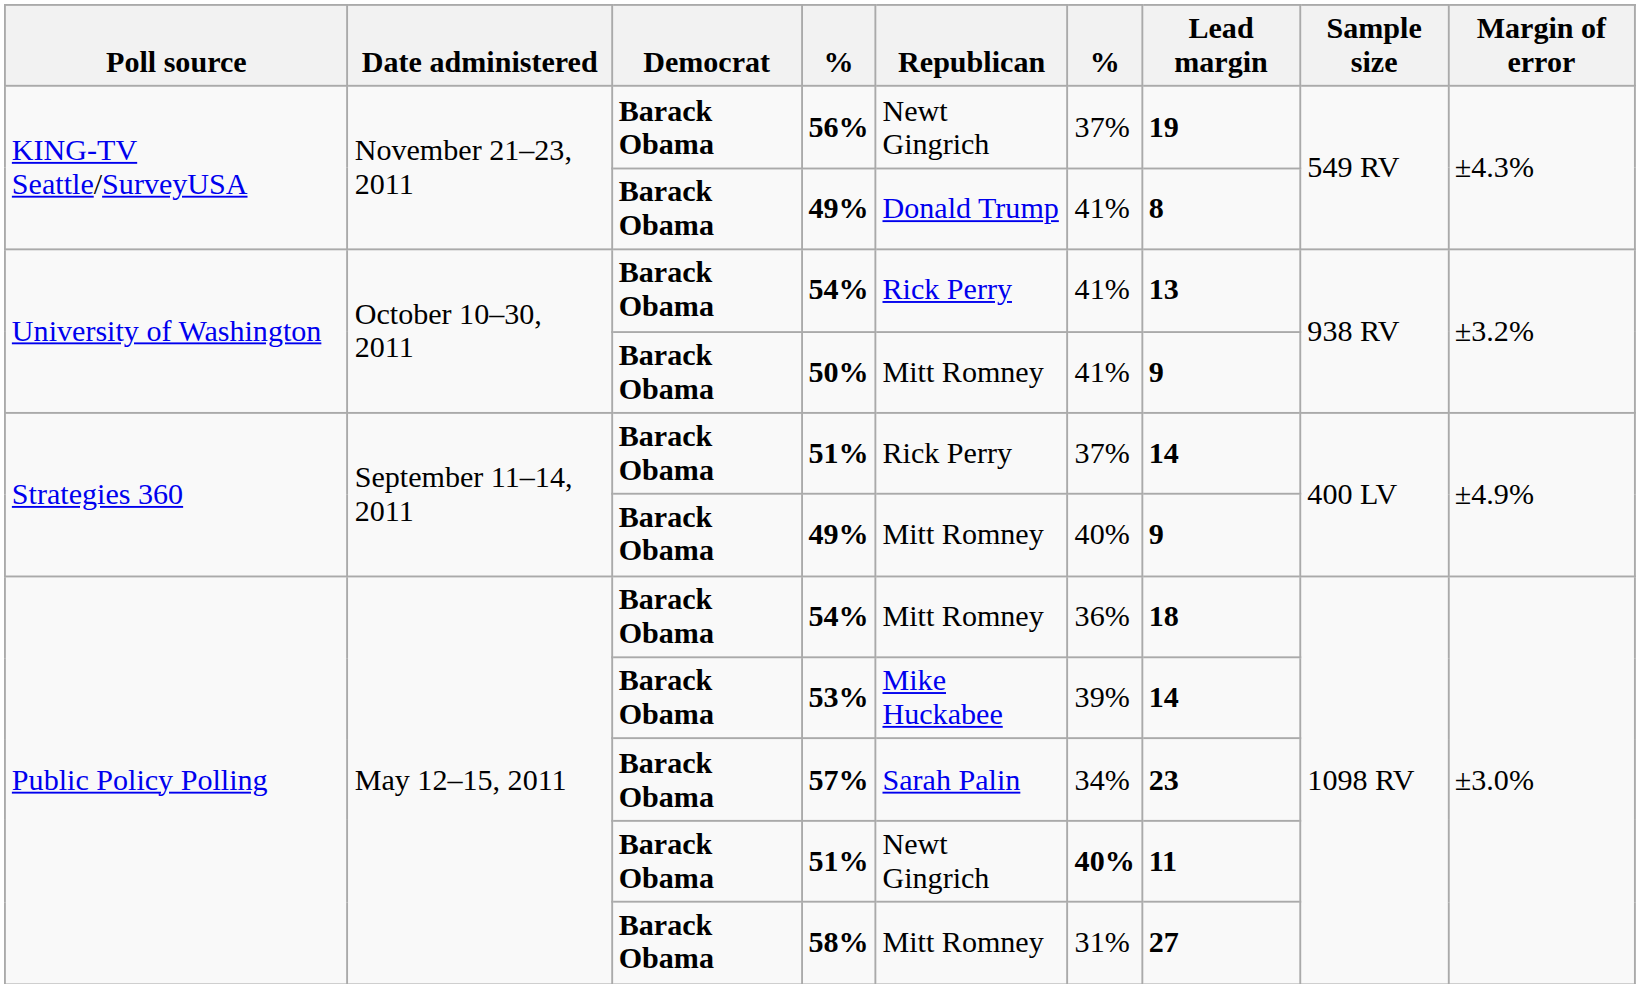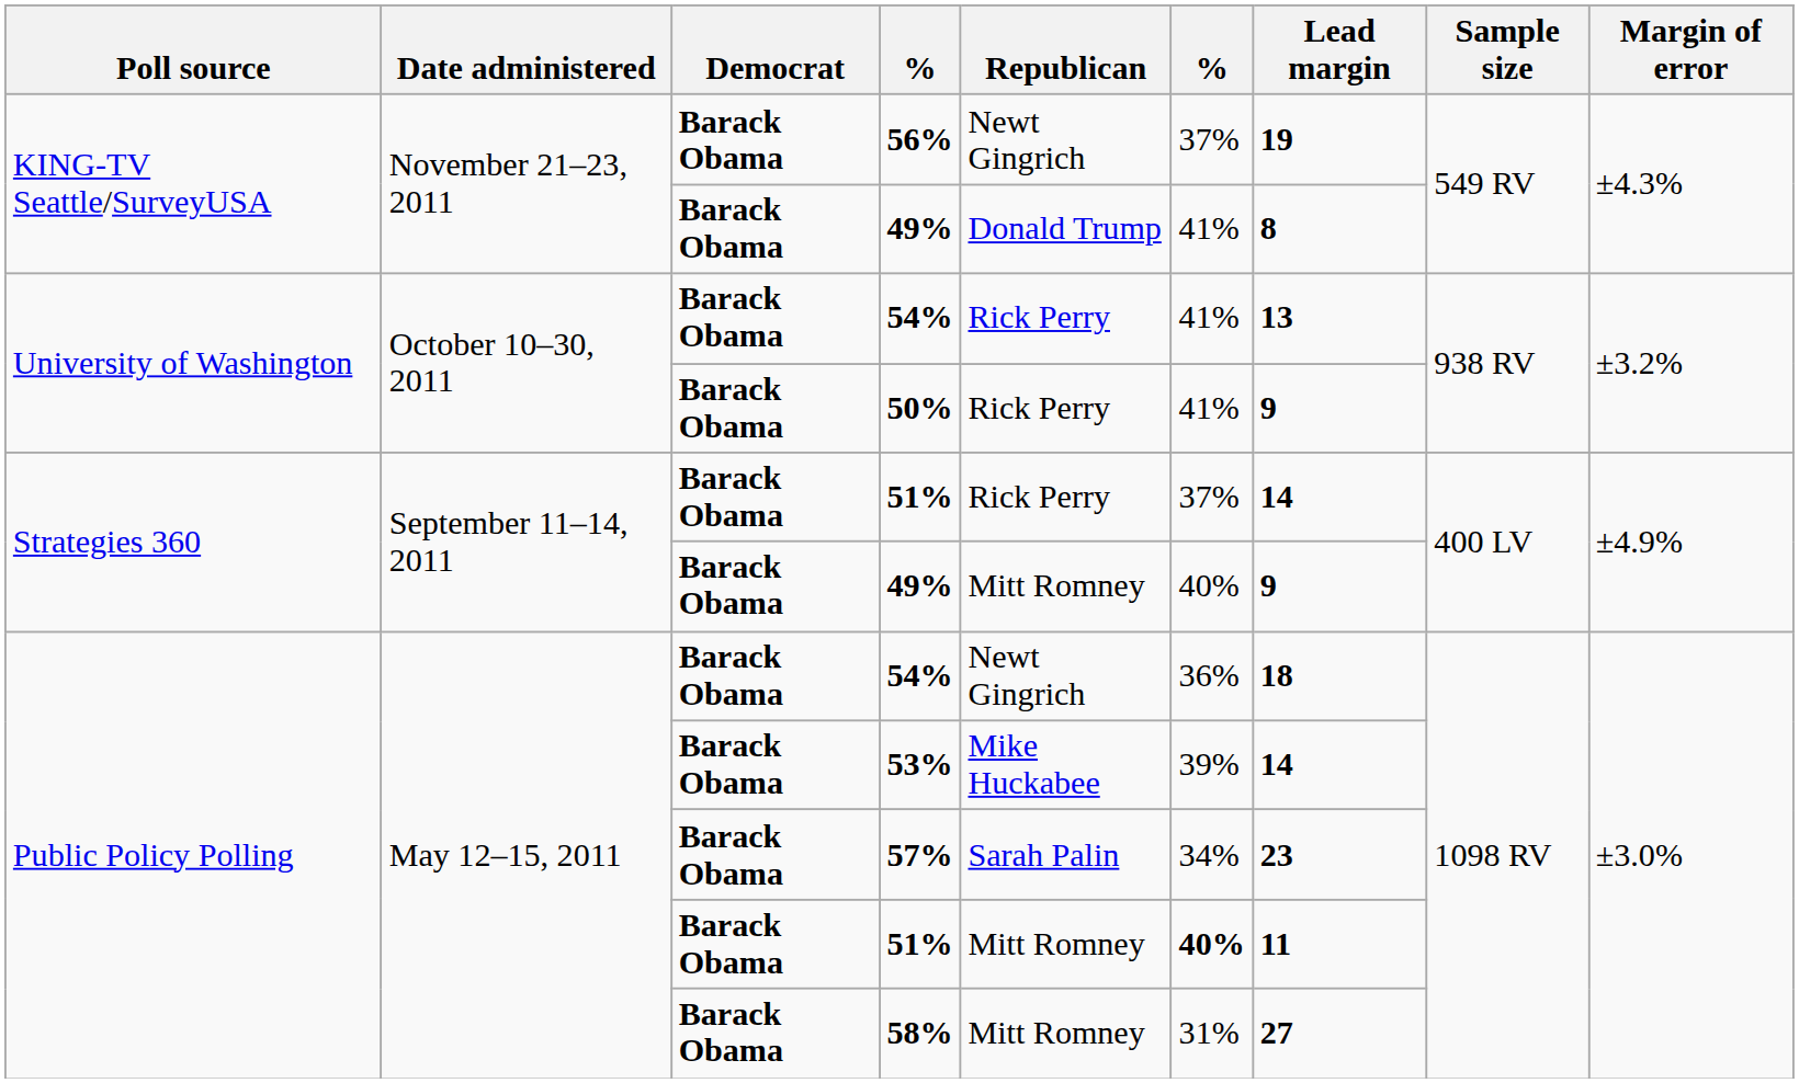 <table class="wikitable">
 <tr valign=bottom>
 <th>Poll source</th>
 <th>Date administered</th>
 <th>Democrat</th>
 <th>%</th>
 <th>Republican</th>
 <th>%</th>
 <th>Lead margin</th>
 <th>Sample size</th>
 <th>Margin of error</th>
 </tr>
 <tr>
 <td rowspan=2><a href='#'>KING-TV Seattle</a>/<a href='#'>SurveyUSA</a></td>
 <td rowspan=2>November 21–23, 2011</td>
 <td><strong>Barack Obama</strong></td>
 <td><strong>56%</strong></td>
 <td>Newt Gingrich</td>
 <td>37%</td>
 <td><strong>19</strong></td>
 <td rowspan=2>549 RV</td>
 <td rowspan=2>±4.3%</td>
 </tr>
 <tr>
 <td><strong>Barack Obama</strong></td>
 <td><strong>49%</strong></td>
 <td><a href='#'>Donald Trump</a></td>
 <td>41%</td>
 <td><strong>8</strong></td>
 </tr>
 <tr>
 <td rowspan=2><a href='#'>University of Washington</a></td>
 <td rowspan=2>October 10–30, 2011</td>
 <td><strong>Barack Obama</strong></td>
 <td><strong>54%</strong></td>
 <td><a href='#'>Rick Perry</a></td>
 <td>41%</td>
 <td><strong>13</strong></td>
 <td rowspan=2>938 RV</td>
 <td rowspan=2>±3.2%</td>
 </tr>
 <tr>
 <td><strong>Barack Obama</strong></td>
 <td><strong>50%</strong></td>
-<td>Mitt Romney</td>
+<td>Rick Perry</td>
 <td>41%</td>
 <td><strong>9</strong></td>
 </tr>
 <tr>
 <td rowspan=2><a href='#'>Strategies 360</a></td>
 <td rowspan=2>September 11–14, 2011</td>
 <td><strong>Barack Obama</strong></td>
 <td><strong>51%</strong></td>
 <td>Rick Perry</td>
 <td>37%</td>
 <td><strong>14</strong></td>
 <td rowspan=2>400 LV</td>
 <td rowspan=2>±4.9%</td>
 </tr>
 <tr>
 <td><strong>Barack Obama</strong></td>
 <td><strong>49%</strong></td>
 <td>Mitt Romney</td>
 <td>40%</td>
 <td><strong>9</strong></td>
 </tr>
 <tr>
 <td rowspan=5><a href='#'>Public Policy Polling</a></td>
 <td rowspan=5>May 12–15, 2011</td>
 <td><strong>Barack Obama</strong></td>
 <td><strong>54%</strong></td>
-<td>Mitt Romney</td>
+<td>Newt Gingrich</td>
 <td>36%</td>
 <td><strong>18</strong></td>
 <td rowspan=5>1098 RV</td>
 <td rowspan=5>±3.0%</td>
 </tr>
 <tr>
 <td><strong>Barack Obama</strong></td>
 <td><strong>53%</strong></td>
 <td><a href='#'>Mike Huckabee</a></td>
 <td>39%</td>
 <td><strong>14</strong></td>
 </tr>
 <tr>
 <td><strong>Barack Obama</strong></td>
 <td><strong>57%</strong></td>
 <td><a href='#'>Sarah Palin</a></td>
 <td>34%</td>
 <td><strong>23</strong></td>
 </tr>
 <tr>
 <td><strong>Barack Obama</strong></td>
 <td><strong>51%</strong></td>
-<td>Newt Gingrich</td>
+<td>Mitt Romney</td>
 <td><strong>40%</strong></td>
 <td><strong>11</strong></td>
 </tr>
 <tr>
 <td><strong>Barack Obama</strong></td>
 <td><strong>58%</strong></td>
 <td>Mitt Romney</td>
 <td>31%</td>
 <td><strong>27</strong></td>
 </tr>
 </table>
